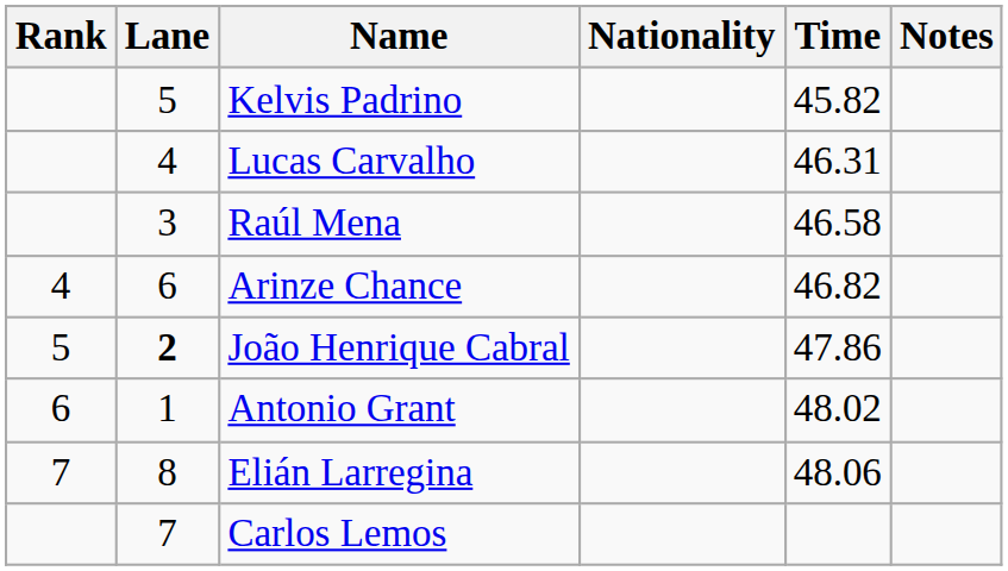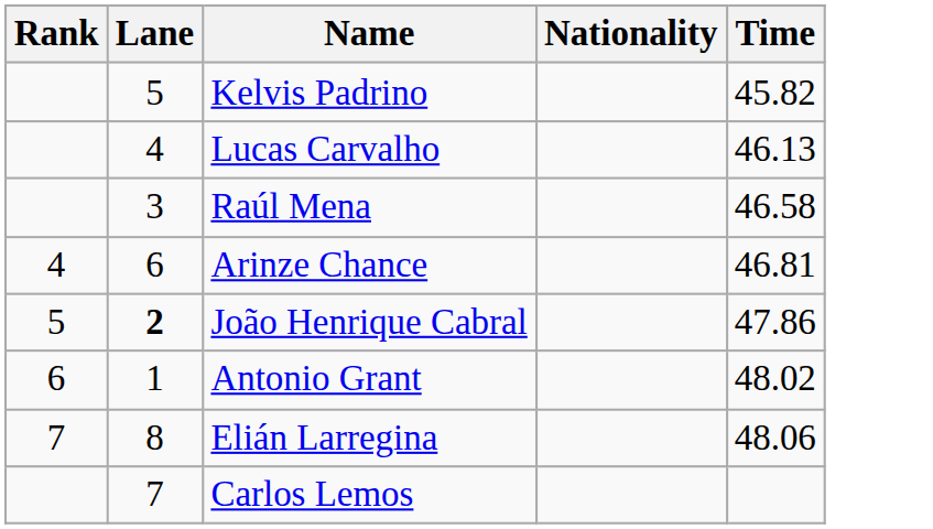 <table class="wikitable sortable" style="text-align:center">
 <tr>
 <th>Rank</th>
 <th>Lane</th>
 <th>Name</th>
 <th>Nationality</th>
 <th>Time</th>
-<th>Notes</th>
 </tr>
 <tr>
 <td></td>
 <td>5</td>
 <td align=left><a href='#'>Kelvis Padrino</a></td>
 <td align=left></td>
 <td>45.82</td>
-<td></td>
 </tr>
 <tr>
 <td></td>
 <td>4</td>
 <td align=left><a href='#'>Lucas Carvalho</a></td>
 <td align=left></td>
-<td>46.31</td>
-<td></td>
+<td>46.13</td>
 </tr>
 <tr>
 <td></td>
 <td>3</td>
 <td align=left><a href='#'>Raúl Mena</a></td>
 <td align=left></td>
 <td>46.58</td>
-<td></td>
 </tr>
 <tr>
 <td>4</td>
 <td>6</td>
 <td align=left><a href='#'>Arinze Chance</a></td>
 <td align=left></td>
-<td>46.82</td>
-<td></td>
+<td>46.81</td>
 </tr>
 <tr>
 <td>5</td>
 <td><strong>2</strong></td>
 <td align=left><a href='#'>João Henrique Cabral</a></td>
 <td align=left></td>
 <td>47.86</td>
-<td></td>
 </tr>
 <tr>
 <td>6</td>
 <td>1</td>
 <td align=left><a href='#'>Antonio Grant</a></td>
 <td align=left></td>
 <td>48.02</td>
-<td></td>
 </tr>
 <tr>
 <td>7</td>
 <td>8</td>
 <td align=left><a href='#'>Elián Larregina</a></td>
 <td align=left></td>
 <td>48.06</td>
-<td></td>
 </tr>
 <tr>
 <td></td>
 <td>7</td>
 <td align=left><a href='#'>Carlos Lemos</a></td>
 <td align=left></td>
 <td></td>
-<td></td>
 </tr>
 </table>
